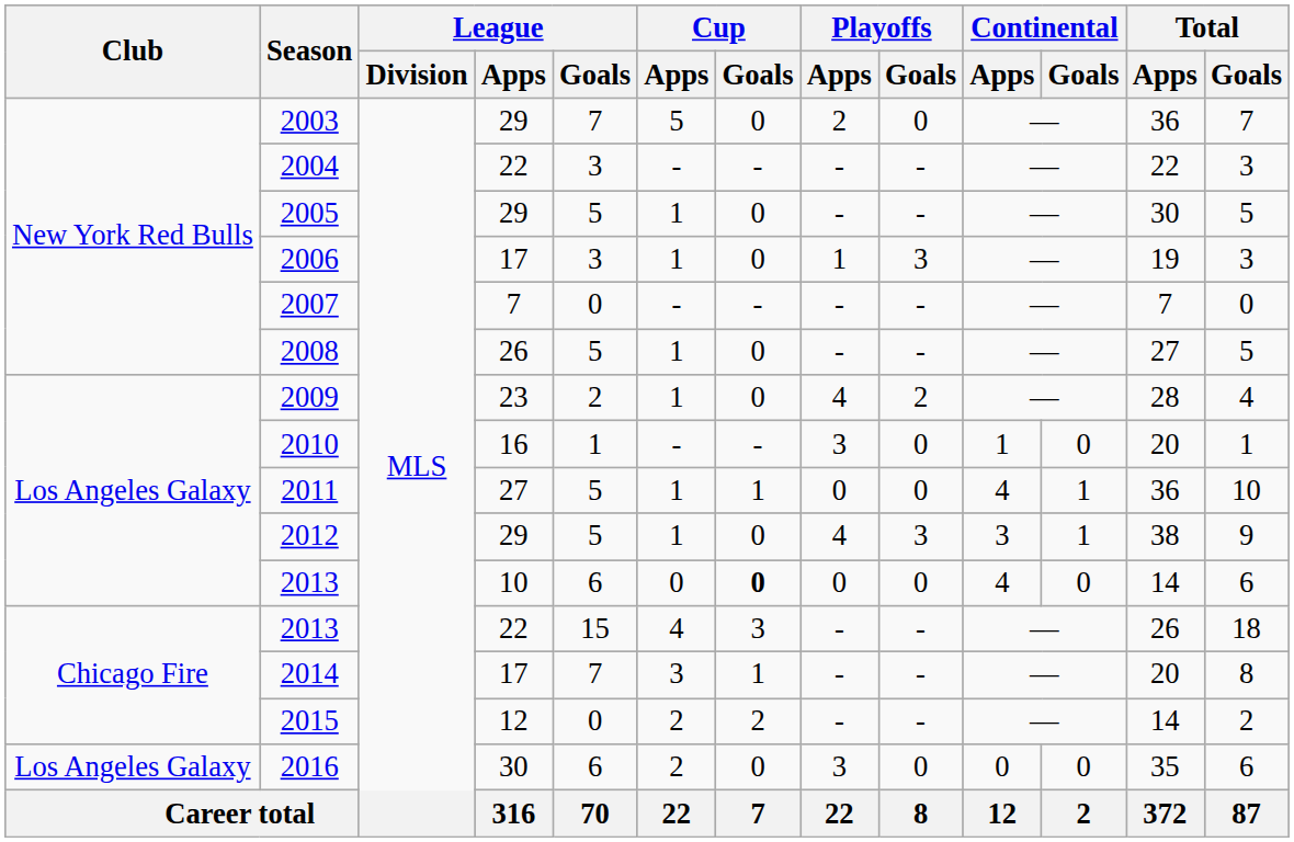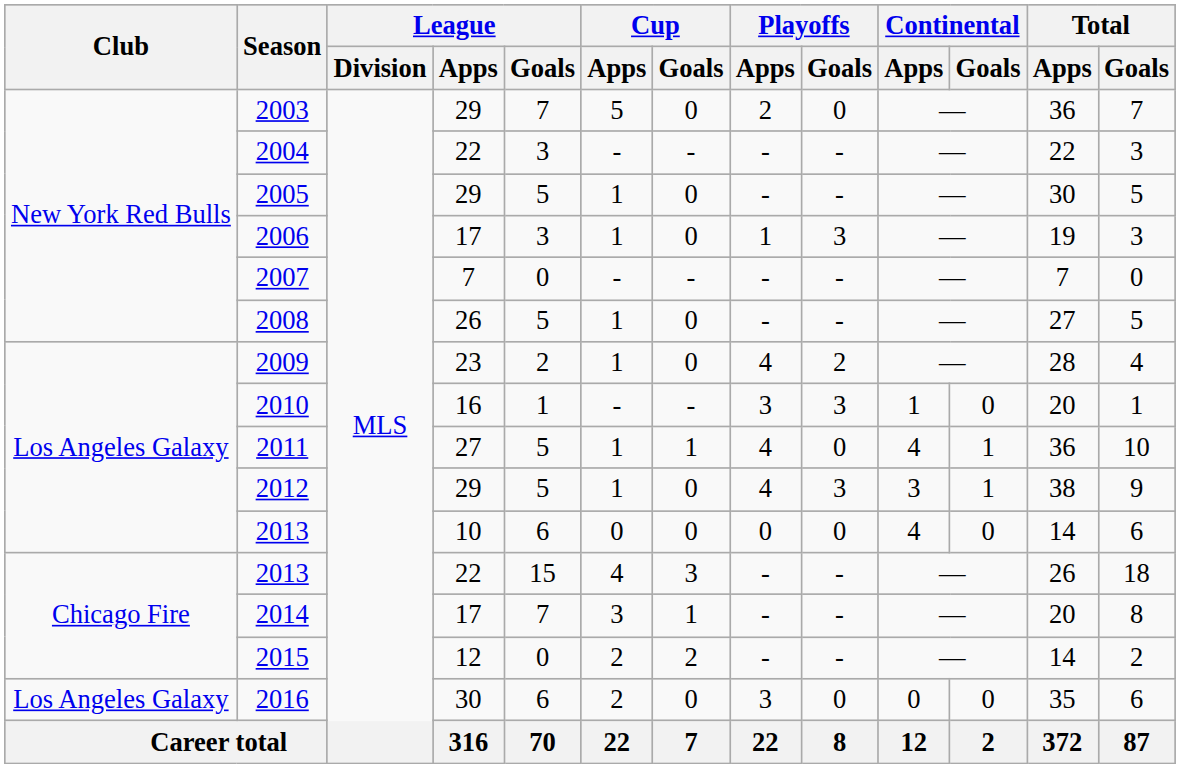 <table class="wikitable" style="text-align: center;">
 <tr>
 <th rowspan="2">Club</th>
 <th rowspan="2">Season</th>
 <th colspan="3"><a href='#'>League</a></th>
 <th colspan="2"><a href='#'>Cup</a></th>
 <th colspan="2"><a href='#'>Playoffs</a></th>
 <th colspan="2"><a href='#'>Continental</a></th>
 <th colspan="2">Total</th>
 </tr>
 <tr>
 <th>Division</th>
 <th>Apps</th>
 <th>Goals</th>
 <th>Apps</th>
 <th>Goals</th>
 <th>Apps</th>
 <th>Goals</th>
 <th>Apps</th>
 <th>Goals</th>
 <th>Apps</th>
 <th>Goals</th>
 </tr>
 <tr>
 <td rowspan="6"><a href='#'>New York Red Bulls</a></td>
 <td><a href='#'>2003</a></td>
 <td rowspan="16"><a href='#'>MLS</a></td>
 <td>29</td>
 <td>7</td>
 <td>5</td>
 <td>0</td>
 <td>2</td>
 <td>0</td>
 <td colspan="2">—</td>
 <td>36</td>
 <td>7</td>
 </tr>
 <tr>
 <td><a href='#'>2004</a></td>
 <td>22</td>
 <td>3</td>
 <td>-</td>
 <td>-</td>
 <td>-</td>
 <td>-</td>
 <td colspan="2">—</td>
 <td>22</td>
 <td>3</td>
 </tr>
 <tr>
 <td><a href='#'>2005</a></td>
 <td>29</td>
 <td>5</td>
 <td>1</td>
 <td>0</td>
 <td>-</td>
 <td>-</td>
 <td colspan="2">—</td>
 <td>30</td>
 <td>5</td>
 </tr>
 <tr>
 <td><a href='#'>2006</a></td>
 <td>17</td>
 <td>3</td>
 <td>1</td>
 <td>0</td>
 <td>1</td>
 <td>3</td>
 <td colspan="2">—</td>
 <td>19</td>
 <td>3</td>
 </tr>
 <tr>
 <td><a href='#'>2007</a></td>
 <td>7</td>
 <td>0</td>
 <td>-</td>
 <td>-</td>
 <td>-</td>
 <td>-</td>
 <td colspan="2">—</td>
 <td>7</td>
 <td>0</td>
 </tr>
 <tr>
 <td><a href='#'>2008</a></td>
 <td>26</td>
 <td>5</td>
 <td>1</td>
 <td>0</td>
 <td>-</td>
 <td>-</td>
 <td colspan="2">—</td>
 <td>27</td>
 <td>5</td>
 </tr>
 <tr>
 <td rowspan="5"><a href='#'>Los Angeles Galaxy</a></td>
 <td><a href='#'>2009</a></td>
 <td>23</td>
 <td>2</td>
 <td>1</td>
 <td>0</td>
 <td>4</td>
 <td>2</td>
 <td colspan="2">—</td>
 <td>28</td>
 <td>4</td>
 </tr>
 <tr>
 <td><a href='#'>2010</a></td>
 <td>16</td>
 <td>1</td>
 <td>-</td>
 <td>-</td>
 <td>3</td>
-<td>0</td>
+<td>3</td>
 <td>1</td>
 <td>0</td>
 <td>20</td>
 <td>1</td>
 </tr>
 <tr>
 <td><a href='#'>2011</a></td>
 <td>27</td>
 <td>5</td>
 <td>1</td>
 <td>1</td>
-<td>0</td>
+<td>4</td>
 <td>0</td>
 <td>4</td>
 <td>1</td>
 <td>36</td>
 <td>10</td>
 </tr>
 <tr>
 <td><a href='#'>2012</a></td>
 <td>29</td>
 <td>5</td>
 <td>1</td>
 <td>0</td>
 <td>4</td>
 <td>3</td>
 <td>3</td>
 <td>1</td>
 <td>38</td>
 <td>9</td>
 </tr>
 <tr>
 <td><a href='#'>2013</a></td>
 <td>10</td>
 <td>6</td>
 <td>0</td>
-<td><strong>0</strong></td>
+<td>0</td>
 <td>0</td>
 <td>0</td>
 <td>4</td>
 <td>0</td>
 <td>14</td>
 <td>6</td>
 </tr>
 <tr>
 <td rowspan="3"><a href='#'>Chicago Fire</a></td>
 <td><a href='#'>2013</a></td>
 <td>22</td>
 <td>15</td>
 <td>4</td>
 <td>3</td>
 <td>-</td>
 <td>-</td>
 <td colspan="2">—</td>
 <td>26</td>
 <td>18</td>
 </tr>
 <tr>
 <td><a href='#'>2014</a></td>
 <td>17</td>
 <td>7</td>
 <td>3</td>
 <td>1</td>
 <td>-</td>
 <td>-</td>
 <td colspan="2">—</td>
 <td>20</td>
 <td>8</td>
 </tr>
 <tr>
 <td><a href='#'>2015</a></td>
 <td>12</td>
 <td>0</td>
 <td>2</td>
 <td>2</td>
 <td>-</td>
 <td>-</td>
 <td colspan="2">—</td>
 <td>14</td>
 <td>2</td>
 </tr>
 <tr>
 <td><a href='#'>Los Angeles Galaxy</a></td>
 <td><a href='#'>2016</a></td>
 <td>30</td>
 <td>6</td>
 <td>2</td>
 <td>0</td>
 <td>3</td>
 <td>0</td>
 <td>0</td>
 <td>0</td>
 <td>35</td>
 <td>6</td>
 </tr>
 <tr>
 <th colspan="3">Career total</th>
 <th>316</th>
 <th>70</th>
 <th>22</th>
 <th>7</th>
 <th>22</th>
 <th>8</th>
 <th>12</th>
 <th>2</th>
 <th>372</th>
 <th>87</th>
 </tr>
 </table>
